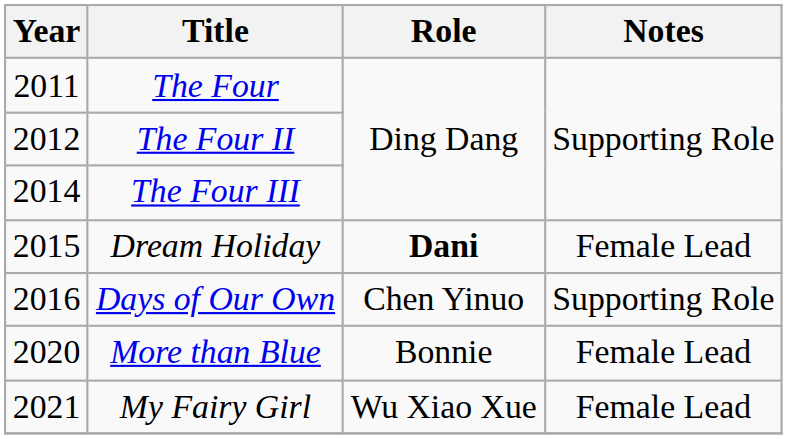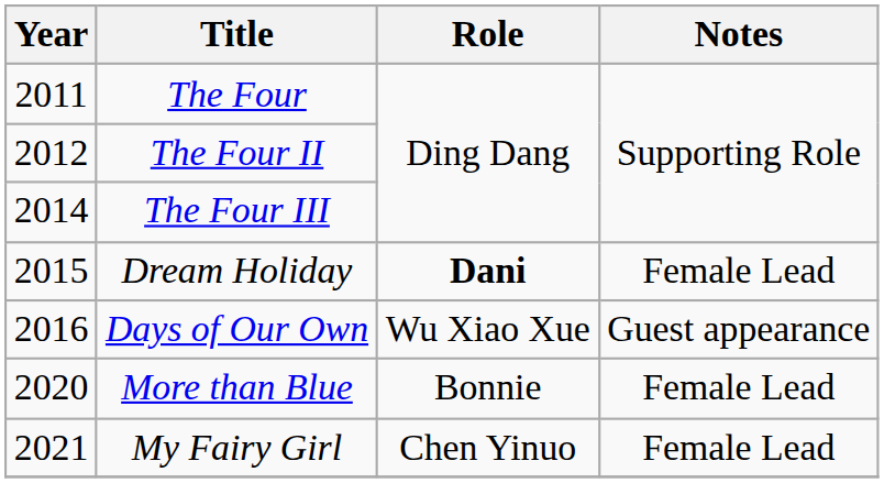 <table class="wikitable sortable" style="text-align:center">
 <tr>
 <th>Year</th>
 <th>Title</th>
 <th>Role</th>
 <th class="unsortable">Notes</th>
 </tr>
 <tr>
 <td>2011</td>
 <td><em><a href='#'>The Four</a></em></td>
 <td rowspan=3>Ding Dang</td>
 <td rowspan=3>Supporting Role</td>
 </tr>
 <tr>
 <td>2012</td>
 <td><em><a href='#'>The Four II</a></em></td>
 </tr>
 <tr>
 <td>2014</td>
 <td><em><a href='#'>The Four III</a></em></td>
 </tr>
 <tr>
 <td>2015</td>
 <td><em>Dream Holiday</em></td>
 <td><strong>Dani</strong></td>
 <td>Female Lead</td>
 </tr>
 <tr>
 <td>2016</td>
 <td><em><a href='#'>Days of Our Own</a></em></td>
-<td>Chen Yinuo</td>
-<td>Supporting Role</td>
+<td>Wu Xiao Xue</td>
+<td>Guest appearance</td>
 </tr>
 <tr>
 <td>2020</td>
 <td><em><a href='#'>More than Blue</a></em></td>
 <td>Bonnie</td>
 <td>Female Lead</td>
 </tr>
 <tr>
 <td>2021</td>
 <td><em>My Fairy Girl</em></td>
-<td>Wu Xiao Xue</td>
+<td>Chen Yinuo</td>
 <td>Female Lead</td>
 </tr>
 <tr>
 </tr>
 </table>
